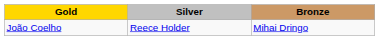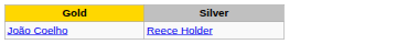 <table class="wikitable" style="text-align:left">
 <tr align="center">
 <td width=200 bgcolor=gold><strong>Gold</strong></td>
 <td width=200 bgcolor=silver><strong>Silver</strong></td>
-<td width=200 bgcolor=CC9966><strong>Bronze</strong></td>
 </tr>
 <tr>
 <td><a href='#'>João Coelho</a><br></td>
 <td><a href='#'>Reece Holder</a><br></td>
-<td><a href='#'>Mihai Dringo</a><br></td>
 </tr>
 </table>
